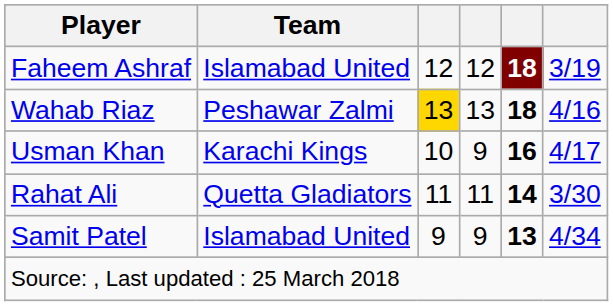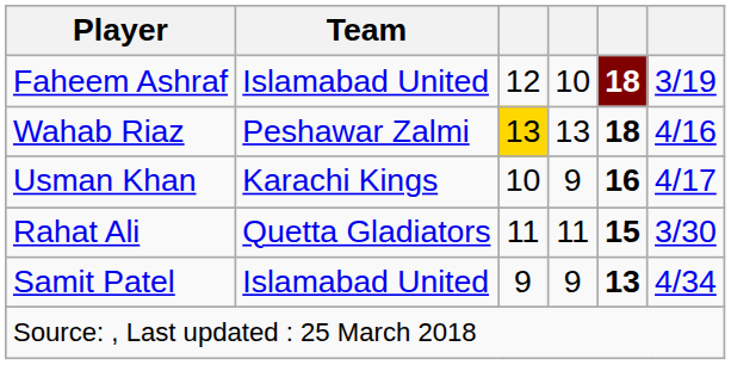 <table class="wikitable" style="text-align: center;">
 <tr>
 <th>Player</th>
 <th>Team</th>
 <th></th>
 <th></th>
 <th></th>
 <th></th>
 </tr>
 <tr>
 <td style="text-align:left"><a href='#'>Faheem Ashraf</a></td>
 <td style="text-align:left"><a href='#'>Islamabad United</a></td>
 <td>12</td>
-<td>12</td>
+<td>10</td>
 <td style="background:maroon;color:white"><strong>18</strong></td>
 <td><a href='#'>3/19</a></td>
 </tr>
 <tr>
 <td style="text-align:left"><a href='#'>Wahab Riaz</a></td>
 <td style="text-align:left"><a href='#'>Peshawar Zalmi</a></td>
 <td style="background: gold;">13</td>
 <td>13</td>
 <td><strong>18</strong></td>
 <td><a href='#'>4/16</a></td>
 </tr>
 <tr>
 <td style="text-align:left"><a href='#'>Usman Khan</a></td>
 <td style="text-align:left"><a href='#'>Karachi Kings</a></td>
 <td>10</td>
 <td>9</td>
 <td><strong>16</strong></td>
 <td><a href='#'>4/17</a></td>
 </tr>
 <tr>
 <td style="text-align:left"><a href='#'>Rahat Ali</a></td>
 <td style="text-align:left"><a href='#'>Quetta Gladiators</a></td>
 <td>11</td>
 <td>11</td>
-<td><strong>14</strong></td>
+<td><strong>15</strong></td>
 <td><a href='#'>3/30</a></td>
 </tr>
 <tr>
 <td style="text-align:left"><a href='#'>Samit Patel</a></td>
 <td style="text-align:left"><a href='#'>Islamabad United</a></td>
 <td>9</td>
 <td>9</td>
 <td><strong>13</strong></td>
 <td><a href='#'>4/34</a></td>
 </tr>
 <tr>
 <td colspan="25" style="text-align:left"><small>Source: , Last updated : 25 March 2018 </small></td>
 </tr>
 </table>
